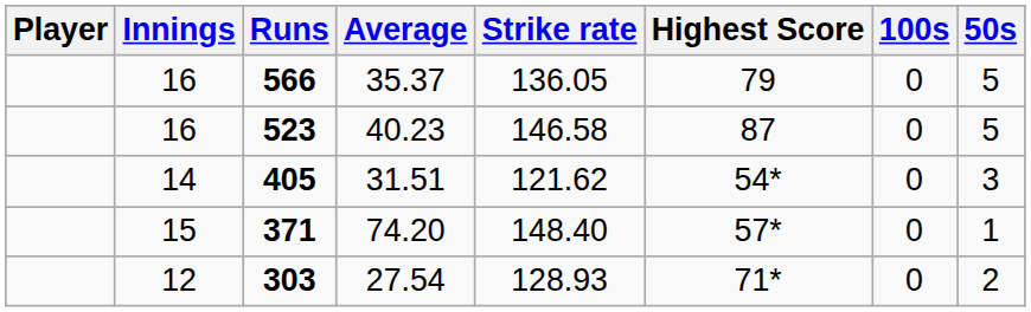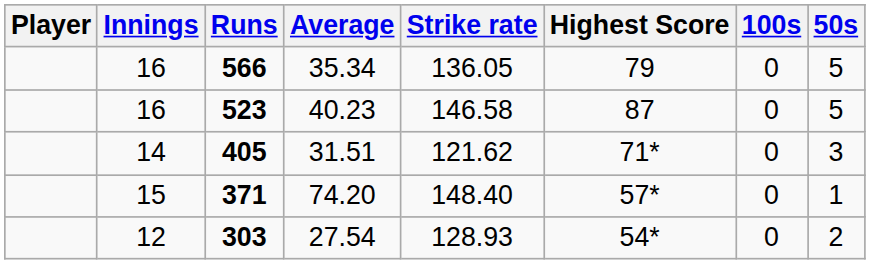 <table class="wikitable sortable" style="text-align: center;">
 <tr>
 <th>Player</th>
 <th><a href='#'>Innings</a></th>
 <th><a href='#'>Runs</a></th>
 <th><a href='#'>Average</a></th>
 <th><a href='#'>Strike rate</a></th>
 <th>Highest Score</th>
 <th><a href='#'>100s</a></th>
 <th><a href='#'>50s</a></th>
 </tr>
 <tr>
 <td></td>
 <td>16</td>
 <td><strong>566</strong></td>
-<td>35.37</td>
+<td>35.34</td>
 <td>136.05</td>
 <td>79</td>
 <td>0</td>
 <td>5</td>
 </tr>
 <tr>
 <td></td>
 <td>16</td>
 <td><strong>523</strong></td>
 <td>40.23</td>
 <td>146.58</td>
 <td>87</td>
 <td>0</td>
 <td>5</td>
 </tr>
 <tr>
 <td></td>
 <td>14</td>
 <td><strong>405</strong></td>
 <td>31.51</td>
 <td>121.62</td>
-<td>54*</td>
+<td>71*</td>
 <td>0</td>
 <td>3</td>
 </tr>
 <tr>
 <td></td>
 <td>15</td>
 <td><strong>371</strong></td>
 <td>74.20</td>
 <td>148.40</td>
 <td>57*</td>
 <td>0</td>
 <td>1</td>
 </tr>
 <tr>
 <td></td>
 <td>12</td>
 <td><strong>303</strong></td>
 <td>27.54</td>
 <td>128.93</td>
-<td>71*</td>
+<td>54*</td>
 <td>0</td>
 <td>2</td>
 </tr>
 </table>
